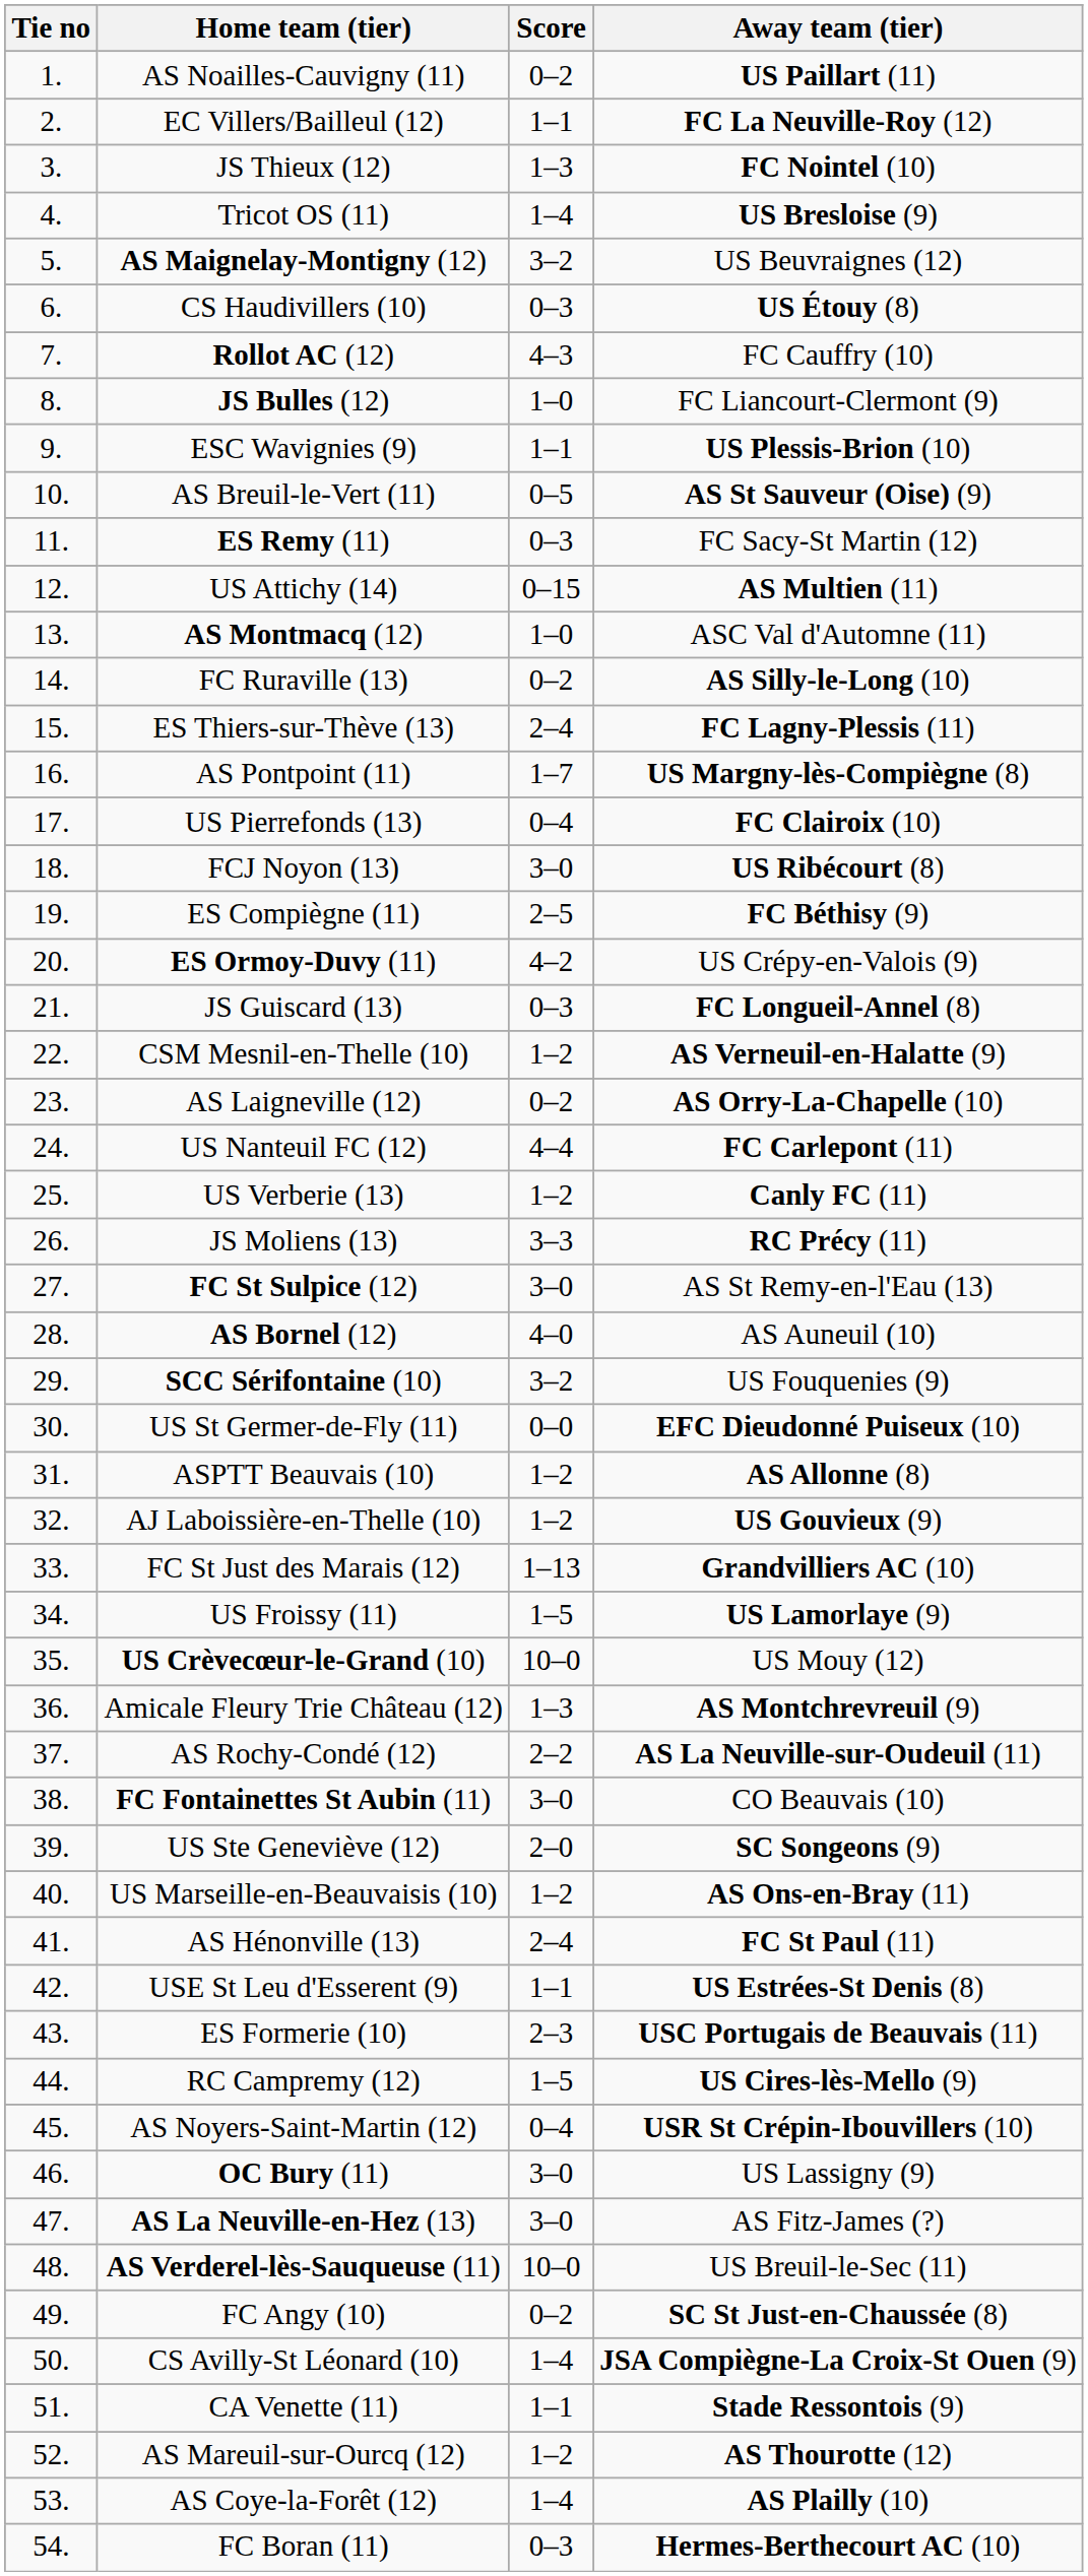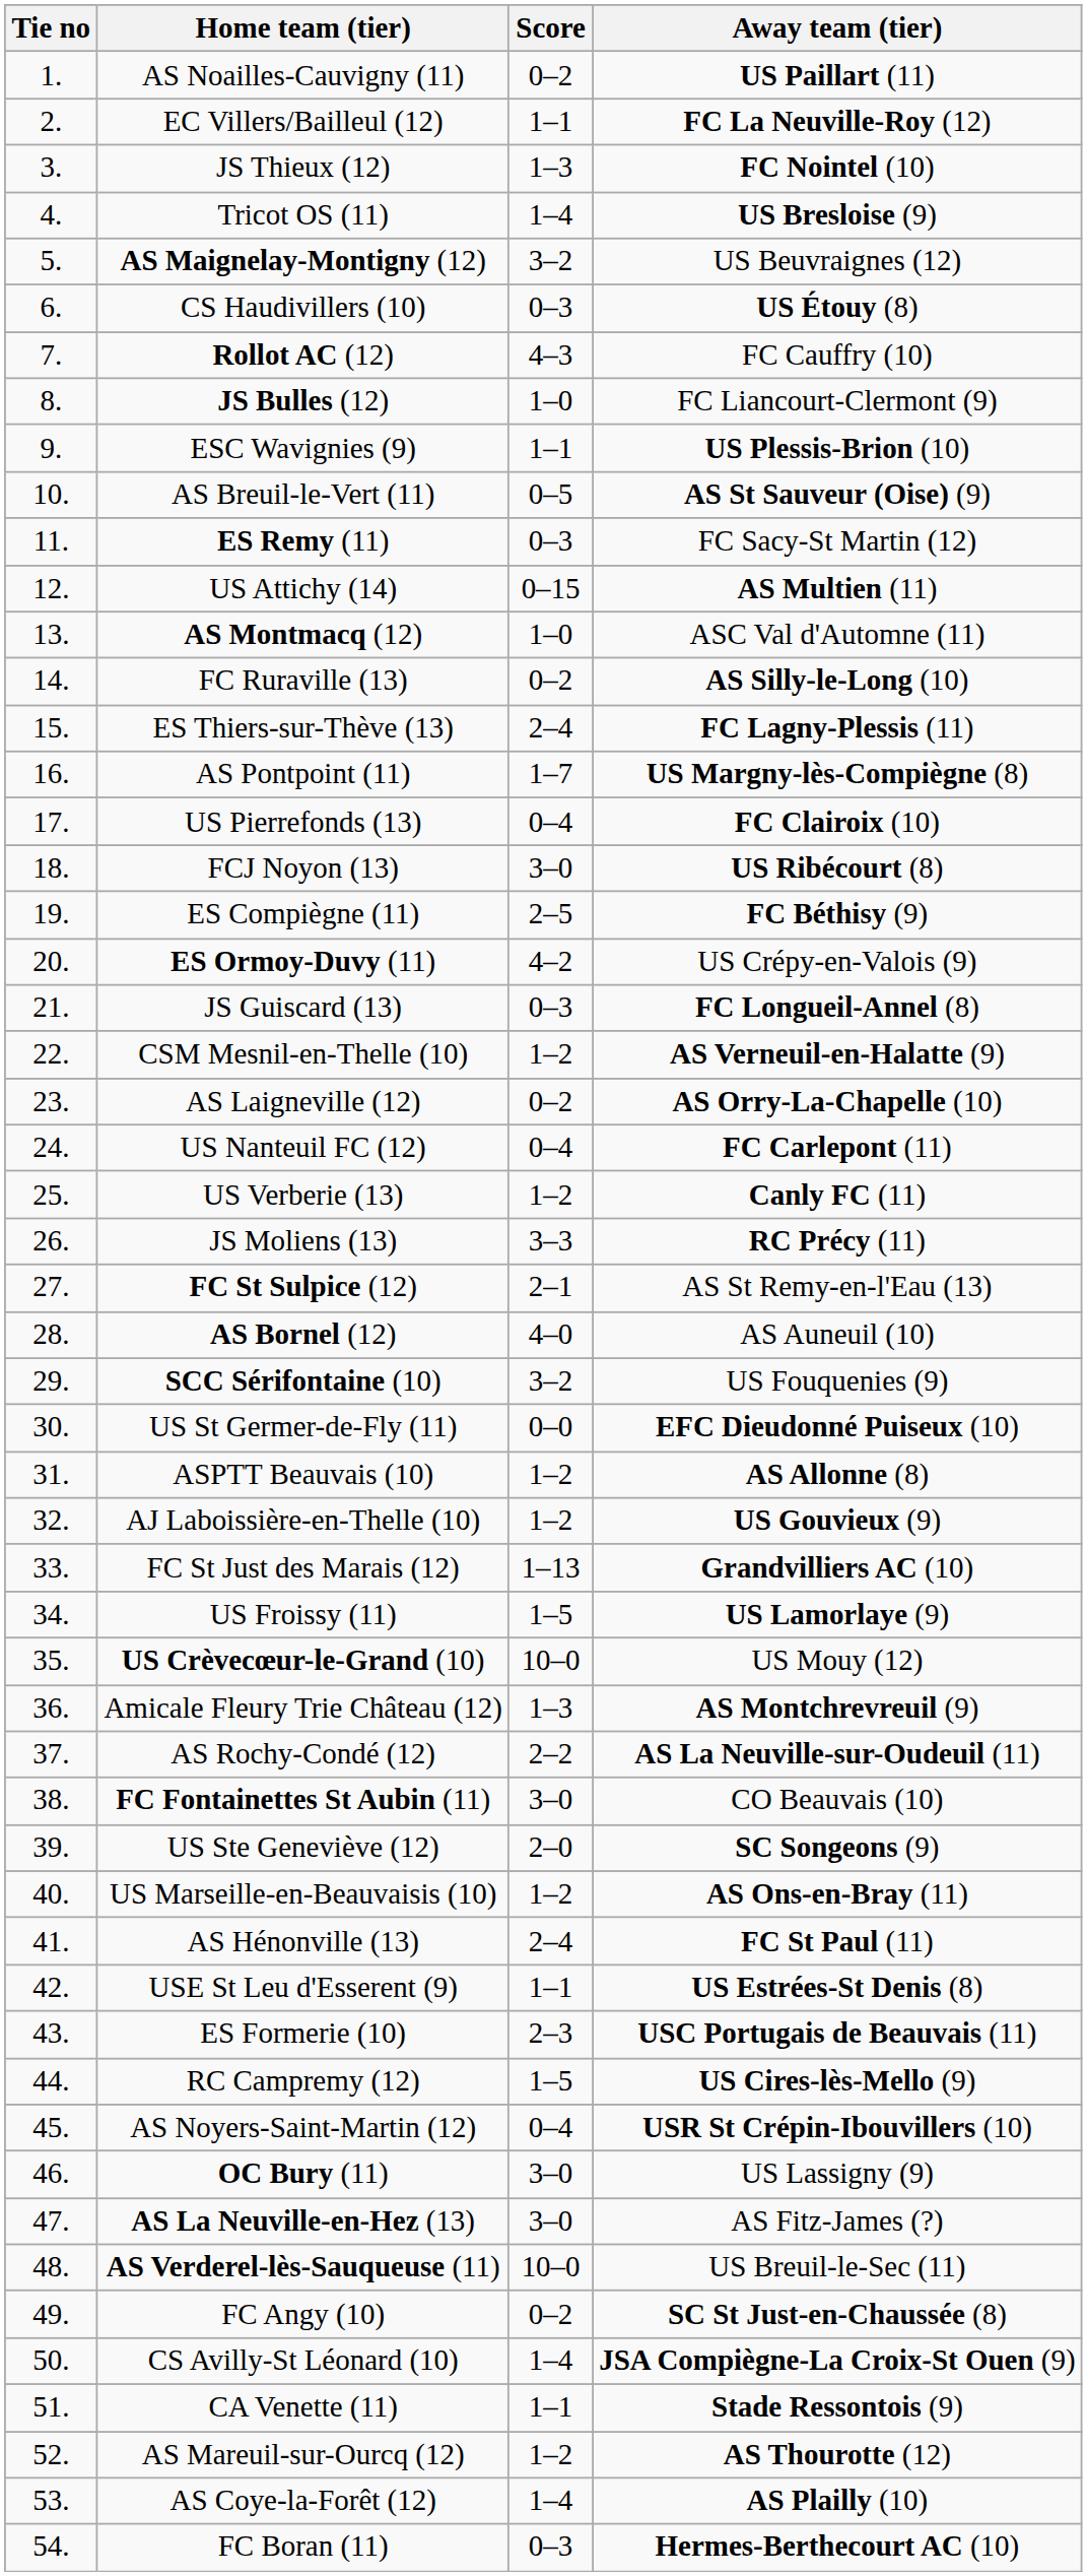 <table class="wikitable" style="text-align: center">
 <tr>
 <th>Tie no</th>
 <th>Home team (tier)</th>
 <th>Score</th>
 <th>Away team (tier)</th>
 </tr>
 <tr>
 <td>1.</td>
 <td>AS Noailles-Cauvigny (11)</td>
 <td>0–2</td>
 <td><strong>US Paillart</strong> (11)</td>
 </tr>
 <tr>
 <td>2.</td>
 <td>EC Villers/Bailleul (12)</td>
 <td>1–1 </td>
 <td><strong>FC La Neuville-Roy</strong> (12)</td>
 </tr>
 <tr>
 <td>3.</td>
 <td>JS Thieux (12)</td>
 <td>1–3 </td>
 <td><strong>FC Nointel</strong> (10)</td>
 </tr>
 <tr>
 <td>4.</td>
 <td>Tricot OS (11)</td>
 <td>1–4</td>
 <td><strong>US Bresloise</strong> (9)</td>
 </tr>
 <tr>
 <td>5.</td>
 <td><strong>AS Maignelay-Montigny</strong> (12)</td>
 <td>3–2</td>
 <td>US Beuvraignes (12)</td>
 </tr>
 <tr>
 <td>6.</td>
 <td>CS Haudivillers (10)</td>
 <td>0–3</td>
 <td><strong>US Étouy</strong> (8)</td>
 </tr>
 <tr>
 <td>7.</td>
 <td><strong>Rollot AC</strong> (12)</td>
 <td>4–3 </td>
 <td>FC Cauffry (10)</td>
 </tr>
 <tr>
 <td>8.</td>
 <td><strong>JS Bulles</strong> (12)</td>
 <td>1–0 </td>
 <td>FC Liancourt-Clermont (9)</td>
 </tr>
 <tr>
 <td>9.</td>
 <td>ESC Wavignies (9)</td>
 <td>1–1 </td>
 <td><strong>US Plessis-Brion</strong> (10)</td>
 </tr>
 <tr>
 <td>10.</td>
 <td>AS Breuil-le-Vert (11)</td>
 <td>0–5</td>
 <td><strong>AS St Sauveur (Oise)</strong> (9)</td>
 </tr>
 <tr>
 <td>11.</td>
 <td><strong>ES Remy</strong> (11)</td>
 <td>0–3</td>
 <td>FC Sacy-St Martin (12)</td>
 </tr>
 <tr>
 <td>12.</td>
 <td>US Attichy (14)</td>
 <td>0–15</td>
 <td><strong>AS Multien</strong> (11)</td>
 </tr>
 <tr>
 <td>13.</td>
 <td><strong>AS Montmacq</strong> (12)</td>
 <td>1–0</td>
 <td>ASC Val d'Automne (11)</td>
 </tr>
 <tr>
 <td>14.</td>
 <td>FC Ruraville (13)</td>
 <td>0–2</td>
 <td><strong>AS Silly-le-Long</strong> (10)</td>
 </tr>
 <tr>
 <td>15.</td>
 <td>ES Thiers-sur-Thève (13)</td>
 <td>2–4</td>
 <td><strong>FC Lagny-Plessis</strong> (11)</td>
 </tr>
 <tr>
 <td>16.</td>
 <td>AS Pontpoint (11)</td>
 <td>1–7</td>
 <td><strong>US Margny-lès-Compiègne</strong> (8)</td>
 </tr>
 <tr>
 <td>17.</td>
 <td>US Pierrefonds (13)</td>
 <td>0–4</td>
 <td><strong>FC Clairoix</strong> (10)</td>
 </tr>
 <tr>
 <td>18.</td>
 <td>FCJ Noyon (13)</td>
 <td>3–0</td>
 <td><strong>US Ribécourt</strong> (8)</td>
 </tr>
 <tr>
 <td>19.</td>
 <td>ES Compiègne (11)</td>
 <td>2–5</td>
 <td><strong>FC Béthisy</strong> (9)</td>
 </tr>
 <tr>
 <td>20.</td>
 <td><strong>ES Ormoy-Duvy</strong> (11)</td>
 <td>4–2</td>
 <td>US Crépy-en-Valois (9)</td>
 </tr>
 <tr>
 <td>21.</td>
 <td>JS Guiscard (13)</td>
 <td>0–3</td>
 <td><strong>FC Longueil-Annel</strong> (8)</td>
 </tr>
 <tr>
 <td>22.</td>
 <td>CSM Mesnil-en-Thelle (10)</td>
 <td>1–2 </td>
 <td><strong>AS Verneuil-en-Halatte</strong> (9)</td>
 </tr>
 <tr>
 <td>23.</td>
 <td>AS Laigneville (12)</td>
 <td>0–2</td>
 <td><strong>AS Orry-La-Chapelle</strong> (10)</td>
 </tr>
 <tr>
 <td>24.</td>
 <td>US Nanteuil FC (12)</td>
-<td>4–4 </td>
+<td>0–4</td>
 <td><strong>FC Carlepont</strong> (11)</td>
 </tr>
 <tr>
 <td>25.</td>
 <td>US Verberie (13)</td>
 <td>1–2</td>
 <td><strong>Canly FC</strong> (11)</td>
 </tr>
 <tr>
 <td>26.</td>
 <td>JS Moliens (13)</td>
 <td>3–3 </td>
 <td><strong>RC Précy</strong> (11)</td>
 </tr>
 <tr>
 <td>27.</td>
 <td><strong>FC St Sulpice</strong> (12)</td>
-<td>3–0</td>
+<td>2–1 </td>
 <td>AS St Remy-en-l'Eau (13)</td>
 </tr>
 <tr>
 <td>28.</td>
 <td><strong>AS Bornel</strong> (12)</td>
 <td>4–0</td>
 <td>AS Auneuil (10)</td>
 </tr>
 <tr>
 <td>29.</td>
 <td><strong>SCC Sérifontaine</strong> (10)</td>
 <td>3–2</td>
 <td>US Fouquenies (9)</td>
 </tr>
 <tr>
 <td>30.</td>
 <td>US St Germer-de-Fly (11)</td>
 <td>0–0 </td>
 <td><strong>EFC Dieudonné Puiseux</strong> (10)</td>
 </tr>
 <tr>
 <td>31.</td>
 <td>ASPTT Beauvais (10)</td>
 <td>1–2</td>
 <td><strong>AS Allonne</strong> (8)</td>
 </tr>
 <tr>
 <td>32.</td>
 <td>AJ Laboissière-en-Thelle (10)</td>
 <td>1–2</td>
 <td><strong>US Gouvieux</strong> (9)</td>
 </tr>
 <tr>
 <td>33.</td>
 <td>FC St Just des Marais (12)</td>
 <td>1–13</td>
 <td><strong>Grandvilliers AC</strong> (10)</td>
 </tr>
 <tr>
 <td>34.</td>
 <td>US Froissy (11)</td>
 <td>1–5</td>
 <td><strong>US Lamorlaye</strong> (9)</td>
 </tr>
 <tr>
 <td>35.</td>
 <td><strong>US Crèvecœur-le-Grand</strong> (10)</td>
 <td>10–0</td>
 <td>US Mouy (12)</td>
 </tr>
 <tr>
 <td>36.</td>
 <td>Amicale Fleury Trie Château (12)</td>
 <td>1–3</td>
 <td><strong>AS Montchrevreuil</strong> (9)</td>
 </tr>
 <tr>
 <td>37.</td>
 <td>AS Rochy-Condé (12)</td>
 <td>2–2 </td>
 <td><strong>AS La Neuville-sur-Oudeuil</strong> (11)</td>
 </tr>
 <tr>
 <td>38.</td>
 <td><strong>FC Fontainettes St Aubin</strong> (11)</td>
 <td>3–0</td>
 <td>CO Beauvais (10)</td>
 </tr>
 <tr>
 <td>39.</td>
 <td>US Ste Geneviève (12)</td>
 <td>2–0</td>
 <td><strong>SC Songeons</strong> (9)</td>
 </tr>
 <tr>
 <td>40.</td>
 <td>US Marseille-en-Beauvaisis (10)</td>
 <td>1–2</td>
 <td><strong>AS Ons-en-Bray</strong> (11)</td>
 </tr>
 <tr>
 <td>41.</td>
 <td>AS Hénonville (13)</td>
 <td>2–4</td>
 <td><strong>FC St Paul</strong> (11)</td>
 </tr>
 <tr>
 <td>42.</td>
 <td>USE St Leu d'Esserent (9)</td>
 <td>1–1 </td>
 <td><strong>US Estrées-St Denis</strong> (8)</td>
 </tr>
 <tr>
 <td>43.</td>
 <td>ES Formerie (10)</td>
 <td>2–3</td>
 <td><strong>USC Portugais de Beauvais</strong> (11)</td>
 </tr>
 <tr>
 <td>44.</td>
 <td>RC Campremy (12)</td>
 <td>1–5</td>
 <td><strong>US Cires-lès-Mello</strong> (9)</td>
 </tr>
 <tr>
 <td>45.</td>
 <td>AS Noyers-Saint-Martin (12)</td>
 <td>0–4</td>
 <td><strong>USR St Crépin-Ibouvillers</strong> (10)</td>
 </tr>
 <tr>
 <td>46.</td>
 <td><strong>OC Bury</strong> (11)</td>
 <td>3–0</td>
 <td>US Lassigny (9)</td>
 </tr>
 <tr>
 <td>47.</td>
 <td><strong>AS La Neuville-en-Hez</strong> (13)</td>
 <td>3–0</td>
 <td>AS Fitz-James (?)</td>
 </tr>
 <tr>
 <td>48.</td>
 <td><strong>AS Verderel-lès-Sauqueuse</strong> (11)</td>
 <td>10–0</td>
 <td>US Breuil-le-Sec (11)</td>
 </tr>
 <tr>
 <td>49.</td>
 <td>FC Angy (10)</td>
 <td>0–2</td>
 <td><strong>SC St Just-en-Chaussée</strong> (8)</td>
 </tr>
 <tr>
 <td>50.</td>
 <td>CS Avilly-St Léonard (10)</td>
 <td>1–4</td>
 <td><strong>JSA Compiègne-La Croix-St Ouen</strong> (9)</td>
 </tr>
 <tr>
 <td>51.</td>
 <td>CA Venette (11)</td>
 <td>1–1 </td>
 <td><strong>Stade Ressontois</strong> (9)</td>
 </tr>
 <tr>
 <td>52.</td>
 <td>AS Mareuil-sur-Ourcq (12)</td>
 <td>1–2</td>
 <td><strong>AS Thourotte</strong> (12)</td>
 </tr>
 <tr>
 <td>53.</td>
 <td>AS Coye-la-Forêt (12)</td>
 <td>1–4</td>
 <td><strong>AS Plailly</strong> (10)</td>
 </tr>
 <tr>
 <td>54.</td>
 <td>FC Boran (11)</td>
 <td>0–3</td>
 <td><strong>Hermes-Berthecourt AC</strong> (10)</td>
 </tr>
 </table>
